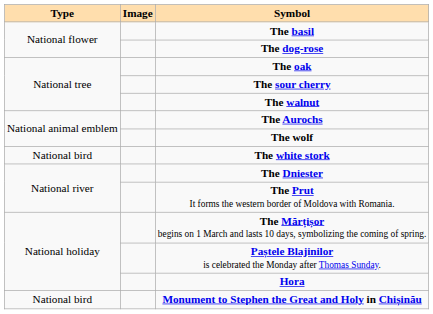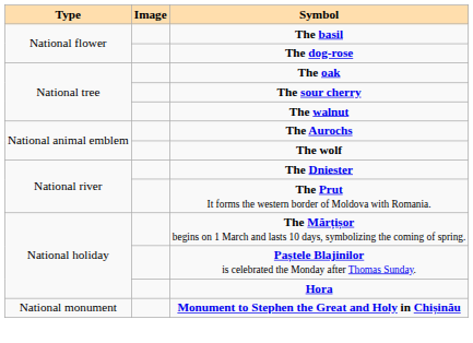 <table class="wikitable" style="text-align:center;">
 <tr>
 <th style=background:#FFDEAD;>Type</th>
 <th style=background:#FFDEAD;>Image</th>
 <th style=background:#FFDEAD;>Symbol</th>
 </tr>
 <tr>
 <td rowspan="2">National flower</td>
 <td></td>
 <td><strong>The <a href='#'>basil</a></strong></td>
 </tr>
 <tr>
 <td></td>
 <td><strong>The <a href='#'>dog-rose</a></strong></td>
 </tr>
 <tr>
 <td rowspan="3">National tree</td>
 <td></td>
 <td><strong>The <a href='#'>oak</a></strong></td>
 </tr>
 <tr>
 <td></td>
 <td><strong>The <a href='#'>sour cherry</a></strong></td>
 </tr>
 <tr>
 <td></td>
 <td><strong>The <a href='#'>walnut</a></strong></td>
 </tr>
 <tr>
 <td rowspan="2">National animal emblem</td>
 <td></td>
 <td><strong>The <a href='#'>Aurochs</a></strong></td>
 </tr>
 <tr>
 <td></td>
 <td><strong>The wolf</strong></td>
 </tr>
 <tr>
-<td>National bird</td>
-<td></td>
-<td><strong>The <a href='#'>white stork</a></strong></td>
-</tr>
-<tr>
 <td rowspan="2">National river</td>
 <td></td>
 <td><strong>The <a href='#'>Dniester</a></strong></td>
 </tr>
 <tr>
 <td></td>
 <td><strong>The <a href='#'>Prut</a></strong><br><small>It forms the western border of Moldova with Romania.</small></td>
 </tr>
 <tr>
 <td rowspan="3">National holiday</td>
 <td></td>
 <td><strong>The <a href='#'>Mărțișor</a></strong><br><small>begins on 1 March and lasts 10 days, symbolizing the coming of spring.</small></td>
 </tr>
 <tr>
 <td></td>
 <td><strong><a href='#'>Paștele Blajinilor</a></strong><br><small>is celebrated the Monday after <a href='#'>Thomas Sunday</a>.</small></td>
 </tr>
 <tr>
 <td></td>
 <td><strong><a href='#'>Hora</a></strong></td>
 </tr>
 <tr>
-<td>National bird</td>
+<td>National monument</td>
 <td></td>
 <td><strong><a href='#'>Monument to Stephen the Great and Holy</a> in <a href='#'>Chișinău</a></strong></td>
 </tr>
 </table>
